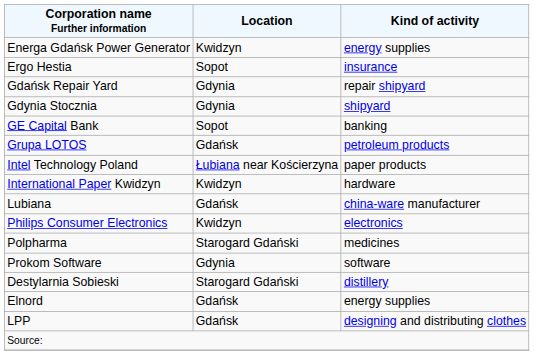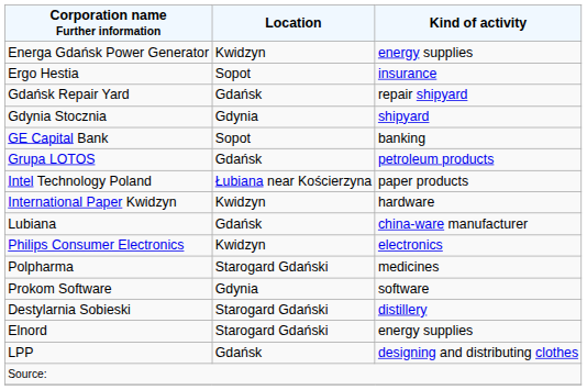 <table class="wikitable">
 <tr bgcolor="F0F8FF">
 <td align="center"><strong>Corporation name<br> <small>Further information</small></strong></td>
 <td align="center"><strong>Location</strong></td>
 <td align="center"><strong>Kind of activity</strong></td>
 </tr>
 <tr>
 <td>Energa Gdańsk Power Generator <small> </small></td>
 <td align="left">Kwidzyn</td>
 <td align="left"><a href='#'>energy</a> supplies</td>
 </tr>
 <tr>
 <td>Ergo Hestia <small> </small></td>
 <td align="left">Sopot</td>
 <td align="left"><a href='#'>insurance</a></td>
 </tr>
 <tr>
 <td>Gdańsk Repair Yard<small> </small></td>
-<td align="left">Gdynia</td>
+<td align="left">Gdańsk</td>
 <td align="left">repair <a href='#'>shipyard</a></td>
 </tr>
 <tr>
 <td>Gdynia Stocznia <small> </small></td>
 <td align="left">Gdynia</td>
 <td align="left"><a href='#'>shipyard</a></td>
 </tr>
 <tr>
 <td><a href='#'>GE Capital</a> Bank<small> </small></td>
 <td align="left">Sopot</td>
 <td align="left">banking</td>
 </tr>
 <tr>
 <td><a href='#'>Grupa LOTOS</a> <small> </small></td>
 <td align="left">Gdańsk</td>
 <td align="left"><a href='#'>petroleum products</a></td>
 </tr>
 <tr>
 <td><a href='#'>Intel</a> Technology Poland <small> </small></td>
 <td align="left"><a href='#'>Łubiana</a> near Kościerzyna</td>
 <td align="left">paper products</td>
 </tr>
 <tr>
 <td><a href='#'>International Paper</a> Kwidzyn <small>  </small></td>
 <td align="left">Kwidzyn</td>
 <td align="left">hardware</td>
 </tr>
 <tr>
 <td>Lubiana <small> </small></td>
 <td align="left">Gdańsk</td>
 <td align="left"><a href='#'>china-ware</a> manufacturer</td>
 </tr>
 <tr>
 <td><a href='#'>Philips Consumer Electronics</a></td>
 <td align="left">Kwidzyn</td>
 <td align="left"><a href='#'>electronics</a></td>
 </tr>
 <tr>
 <td>Polpharma<small> </small></td>
 <td align="left">Starogard Gdański</td>
 <td align="left">medicines</td>
 </tr>
 <tr>
 <td>Prokom Software <small> </small></td>
 <td align="left">Gdynia</td>
 <td align="left">software</td>
 </tr>
 <tr>
 <td>Destylarnia Sobieski <small> </small></td>
 <td align="left">Starogard Gdański</td>
 <td align="left"><a href='#'>distillery</a></td>
 </tr>
 <tr>
 <td>Elnord <small> </small></td>
-<td align="left">Gdańsk</td>
+<td align="left">Starogard Gdański</td>
 <td align="left">energy supplies</td>
 </tr>
 <tr>
 <td>LPP <small> </small></td>
 <td align="left">Gdańsk</td>
 <td align="left"><a href='#'>designing</a> and distributing <a href='#'>clothes</a></td>
 </tr>
 <tr>
 <td colspan=3><small>Source:</small></td>
 </tr>
 <tr>
 </tr>
 </table>
